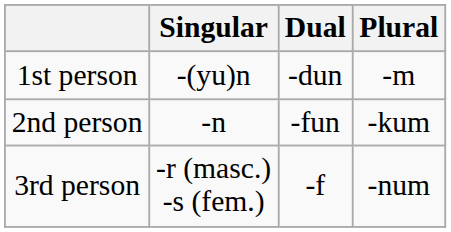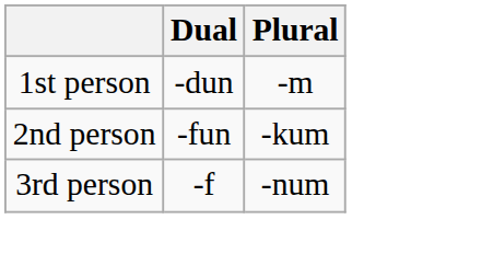 <table class="wikitable" border="1" style="text-align:center">
 <tr>
 <th></th>
-<th>Singular</th>
 <th>Dual</th>
 <th>Plural</th>
 </tr>
 <tr>
 <td>1st person</td>
-<td>-(yu)n</td>
 <td>-dun</td>
 <td>-m</td>
 </tr>
 <tr>
 <td>2nd person</td>
-<td>-n</td>
 <td>-fun</td>
 <td>-kum</td>
 </tr>
 <tr>
 <td>3rd person</td>
-<td>-r (masc.)<br>-s (fem.)</td>
 <td>-f</td>
 <td>-num</td>
 </tr>
 </table>
